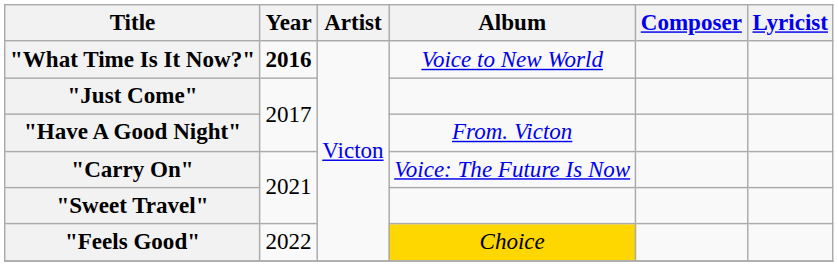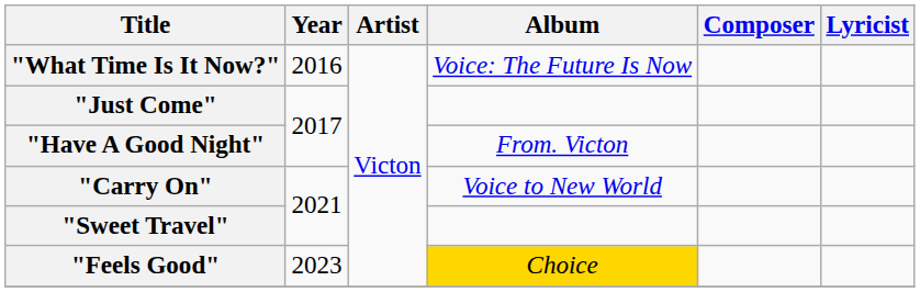 <table class="wikitable plainrowheaders" style="text-align:center">
 <tr>
 <th scope="col">Title</th>
 <th scope="col">Year</th>
 <th scope="col">Artist</th>
 <th scope="col">Album</th>
 <th scope="col"><a href='#'>Composer</a></th>
 <th scope="col"><a href='#'>Lyricist</a></th>
 </tr>
 <tr>
 <th scope="row">"What Time Is It Now?"</th>
-<td><strong>2016</strong></td>
+<td>2016</td>
 <td rowspan="6"><a href='#'>Victon</a></td>
-<td><em><a href='#'>Voice to New World</a></em></td>
+<td><em><a href='#'>Voice: The Future Is Now</a></em></td>
 <td></td>
 <td></td>
 </tr>
 <tr>
 <th scope="row">"Just Come"</th>
 <td rowspan="2">2017</td>
 <td></td>
 <td></td>
 <td></td>
 </tr>
 <tr>
 <th scope="row">"Have A Good Night"</th>
 <td><em><a href='#'>From. Victon</a></em></td>
 <td></td>
 <td></td>
 </tr>
 <tr>
 <th scope="row">"Carry On"</th>
 <td rowspan="2">2021</td>
-<td><em><a href='#'>Voice: The Future Is Now</a></em></td>
+<td><em><a href='#'>Voice to New World</a></em></td>
 <td></td>
 <td></td>
 </tr>
 <tr>
 <th scope="row">"Sweet Travel"</th>
 <td></td>
 <td></td>
 <td></td>
 </tr>
 <tr>
 <th scope="row">"Feels Good"</th>
-<td>2022</td>
+<td>2023</td>
 <td style="background: gold;"><em>Choice</em></td>
 <td></td>
 <td></td>
 </tr>
 <tr>
 </tr>
 </table>
